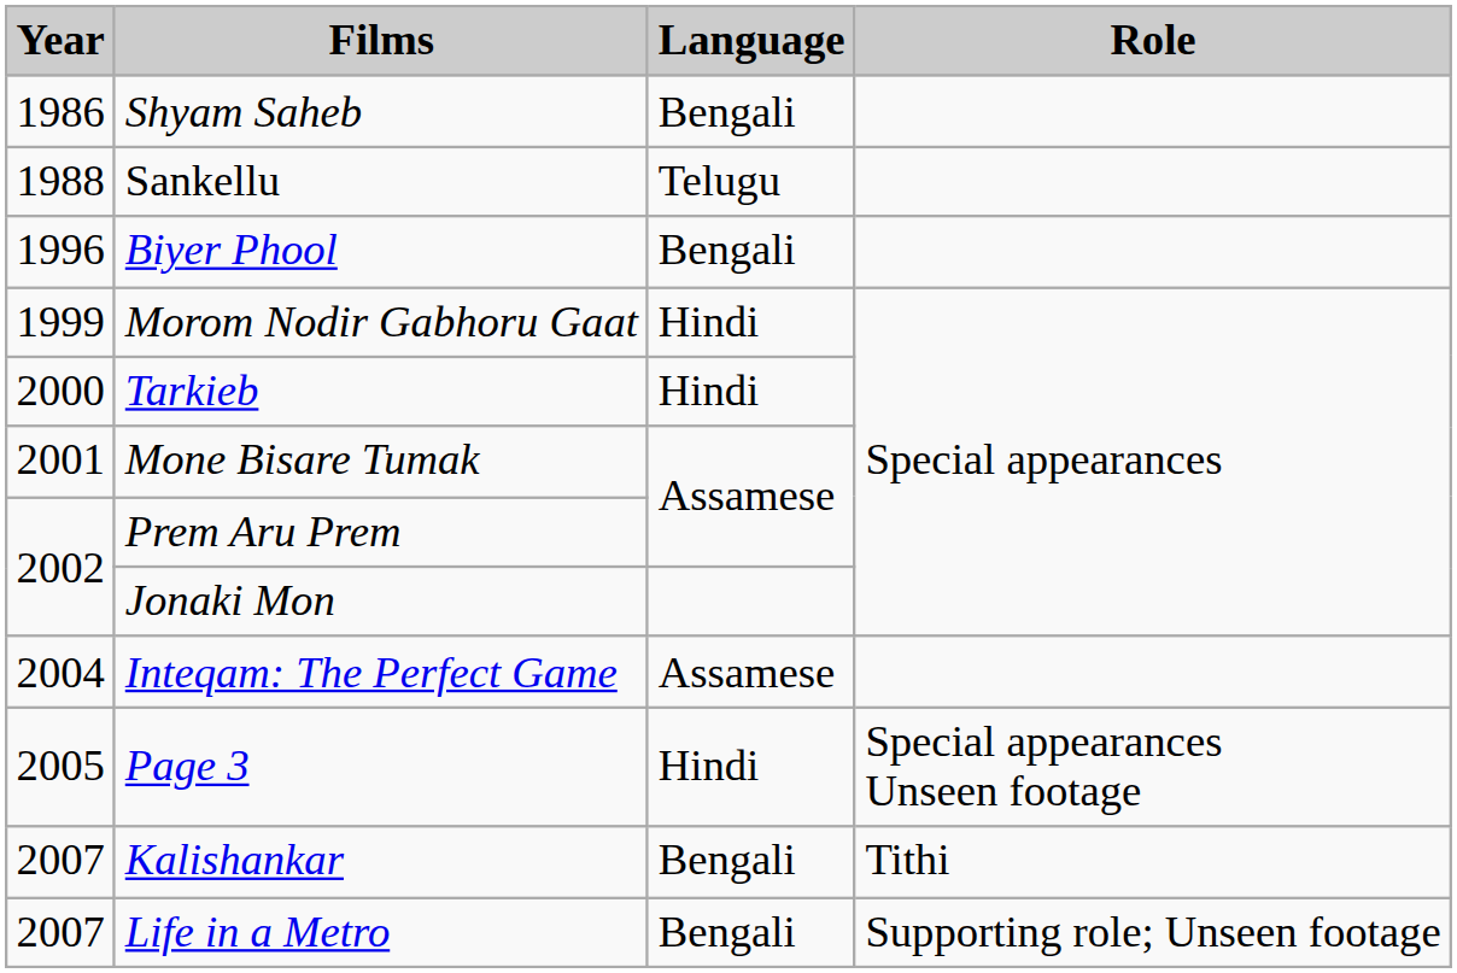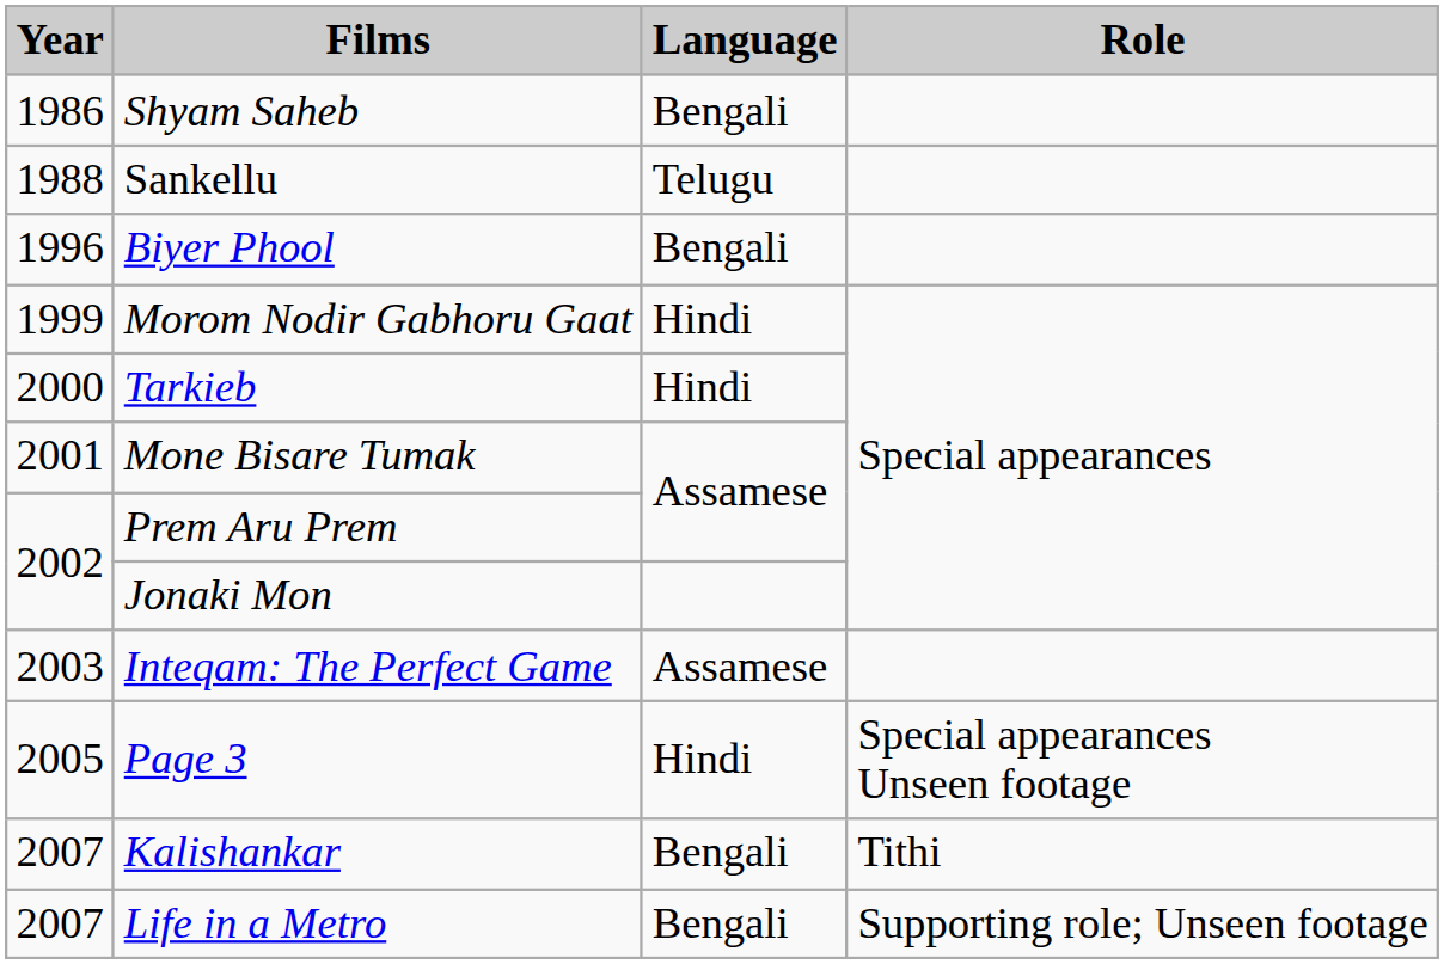 <table class="wikitable" style="font-size:100%;">
 <tr>
 <th style="background:#CCCCCC;">Year</th>
 <th style="background:#CCCCCC;">Films</th>
 <th style="background:#CCCCCC;">Language</th>
 <th style="background:#CCCCCC;">Role</th>
 </tr>
 <tr>
 <td>1986</td>
 <td><em>Shyam Saheb</em></td>
 <td>Bengali</td>
 <td></td>
 </tr>
 <tr>
 <td>1988</td>
 <td>Sankellu</td>
 <td>Telugu</td>
 <td></td>
 </tr>
 <tr>
 <td>1996</td>
 <td><em><a href='#'>Biyer Phool</a></em></td>
 <td>Bengali</td>
 <td></td>
 </tr>
 <tr>
 <td>1999</td>
 <td><em>Morom Nodir Gabhoru Gaat</em></td>
 <td>Hindi</td>
 <td rowspan="5">Special appearances</td>
 </tr>
 <tr>
 <td>2000</td>
 <td><em><a href='#'>Tarkieb</a></em></td>
 <td>Hindi</td>
 </tr>
 <tr>
 <td>2001</td>
 <td><em>Mone Bisare Tumak</em></td>
 <td rowspan="2">Assamese</td>
 </tr>
 <tr>
 <td rowspan="2">2002</td>
 <td><em>Prem Aru Prem</em></td>
 </tr>
 <tr>
 <td><em>Jonaki Mon</em></td>
 </tr>
 <tr>
-<td>2004</td>
+<td>2003</td>
 <td><em><a href='#'>Inteqam: The Perfect Game</a></em></td>
 <td>Assamese</td>
 <td></td>
 </tr>
 <tr>
 <td>2005</td>
 <td><em><a href='#'>Page 3</a></em></td>
 <td>Hindi</td>
 <td>Special appearances <br>Unseen footage</td>
 </tr>
 <tr>
 <td>2007</td>
 <td><em><a href='#'>Kalishankar</a></em></td>
 <td>Bengali</td>
 <td>Tithi</td>
 </tr>
 <tr>
 <td>2007</td>
 <td><em><a href='#'>Life in a Metro</a></em></td>
 <td>Bengali</td>
 <td>Supporting role; Unseen footage</td>
 </tr>
 <tr>
 </tr>
 </table>
